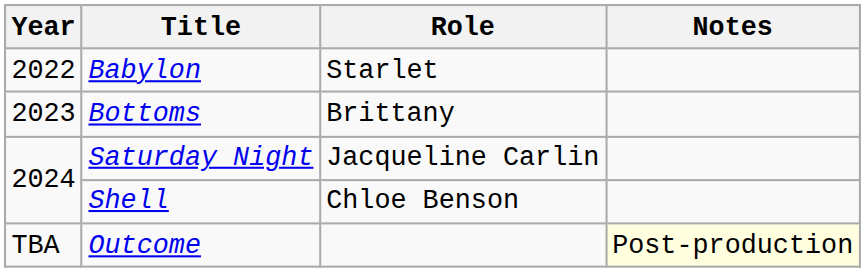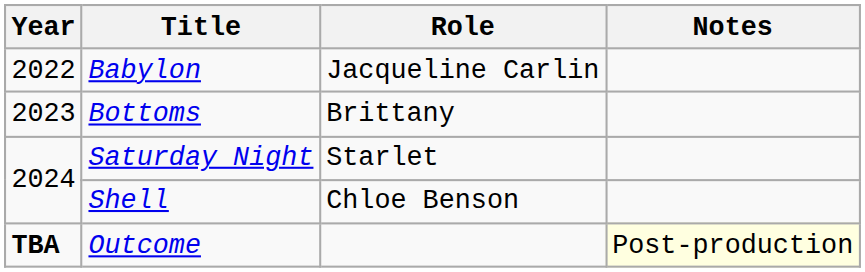 <table class="wikitable sortable">
 <tr>
 <th>Year</th>
 <th>Title</th>
 <th>Role</th>
 <th class="unsortable">Notes</th>
 </tr>
 <tr>
 <td>2022</td>
 <td><em><a href='#'>Babylon</a></em></td>
-<td>Starlet</td>
+<td>Jacqueline Carlin</td>
 <td></td>
 </tr>
 <tr>
 <td>2023</td>
 <td><em><a href='#'>Bottoms</a></em></td>
 <td>Brittany</td>
 <td></td>
 </tr>
 <tr>
 <td rowspan="2">2024</td>
 <td><em><a href='#'>Saturday Night</a></em></td>
-<td>Jacqueline Carlin</td>
+<td>Starlet</td>
 <td></td>
 </tr>
 <tr>
 <td><em><a href='#'>Shell</a></em></td>
 <td>Chloe Benson</td>
 <td></td>
 </tr>
 <tr>
-<td>TBA</td>
+<td><strong>TBA</strong></td>
 <td><em><a href='#'>Outcome</a></em></td>
 <td></td>
 <td style="background: lightyellow;">Post-production</td>
 </tr>
 </table>
